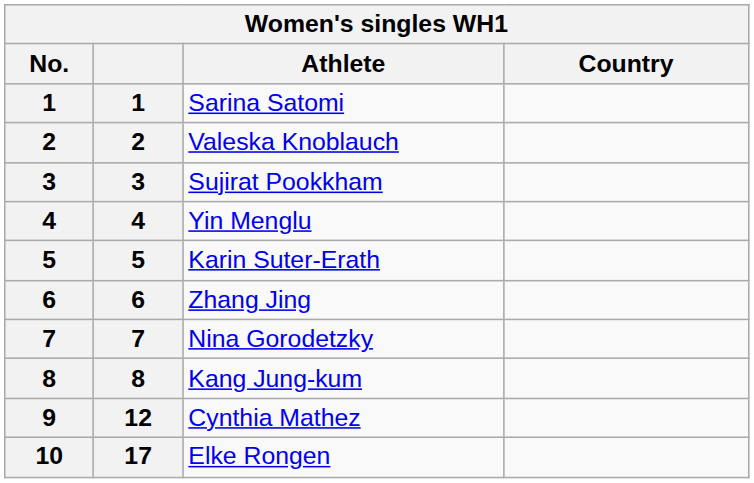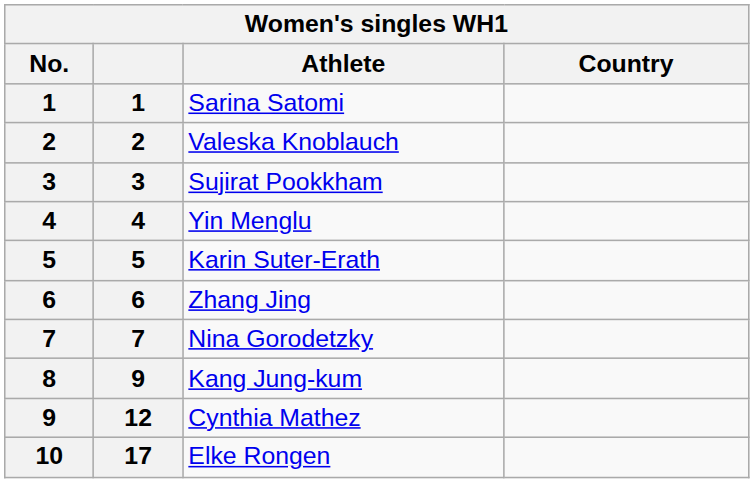 <table class="wikitable">
 <tr>
 <th colspan="4">Women's singles WH1</th>
 </tr>
 <tr>
 <th width="50">No.</th>
 <th width="50"></th>
 <th width="200">Athlete</th>
 <th width="150">Country</th>
 </tr>
 <tr>
 <th>1</th>
 <th>1</th>
 <td><a href='#'>Sarina Satomi</a></td>
 <td></td>
 </tr>
 <tr>
 <th>2</th>
 <th>2</th>
 <td><a href='#'>Valeska Knoblauch</a></td>
 <td></td>
 </tr>
 <tr>
 <th>3</th>
 <th>3</th>
 <td><a href='#'>Sujirat Pookkham</a></td>
 <td></td>
 </tr>
 <tr>
 <th>4</th>
 <th>4</th>
 <td><a href='#'>Yin Menglu</a></td>
 <td></td>
 </tr>
 <tr>
 <th>5</th>
 <th>5</th>
 <td><a href='#'>Karin Suter-Erath</a></td>
 <td></td>
 </tr>
 <tr>
 <th>6</th>
 <th>6</th>
 <td><a href='#'>Zhang Jing</a></td>
 <td></td>
 </tr>
 <tr>
 <th>7</th>
 <th>7</th>
 <td><a href='#'>Nina Gorodetzky</a></td>
 <td></td>
 </tr>
 <tr>
 <th>8</th>
-<th>8</th>
+<th>9</th>
 <td><a href='#'>Kang Jung-kum</a></td>
 <td></td>
 </tr>
 <tr>
 <th>9</th>
 <th>12</th>
 <td><a href='#'>Cynthia Mathez</a></td>
 <td></td>
 </tr>
 <tr>
 <th>10</th>
 <th>17</th>
 <td><a href='#'>Elke Rongen</a></td>
 <td></td>
 </tr>
 </table>
